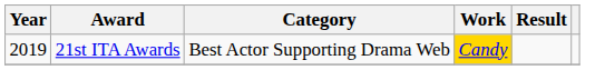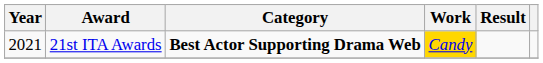 <table class="wikitable">
 <tr>
 <th>Year</th>
 <th>Award</th>
 <th>Category</th>
 <th>Work</th>
 <th>Result</th>
 <th></th>
 </tr>
 <tr>
-<td>2019</td>
+<td>2021</td>
 <td><a href='#'>21st ITA Awards</a></td>
-<td>Best Actor Supporting Drama Web</td>
+<td><strong>Best Actor Supporting Drama Web</strong></td>
 <td style="background: gold;"><em><a href='#'>Candy</a></em></td>
 <td></td>
 <td></td>
 </tr>
 <tr>
 </tr>
 </table>
